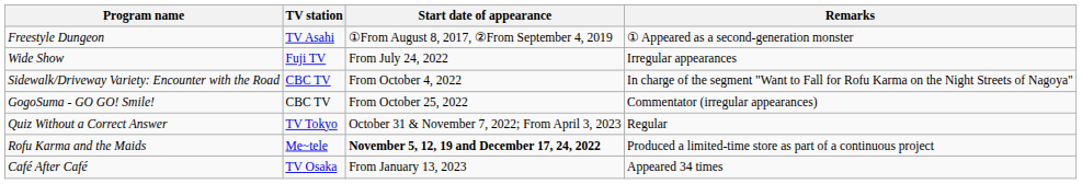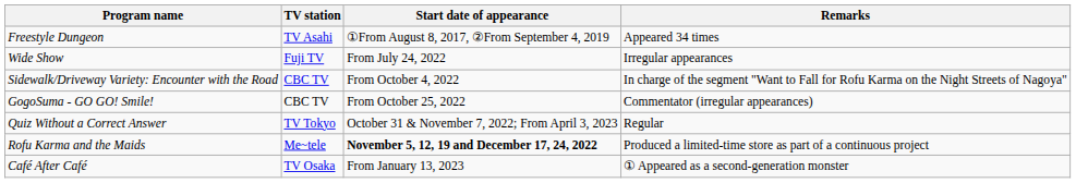 <table class="wikitable" style="font-size:small">
 <tr>
 <th>Program name</th>
 <th>TV station</th>
 <th>Start date of appearance</th>
 <th>Remarks</th>
 </tr>
 <tr>
 <td><em>Freestyle Dungeon</em></td>
 <td><a href='#'>TV Asahi</a></td>
 <td>①From August 8, 2017, ②From September 4, 2019</td>
-<td>① Appeared as a second-generation monster</td>
+<td>Appeared 34 times</td>
 </tr>
 <tr>
 <td><em>Wide Show</em></td>
 <td><a href='#'>Fuji TV</a></td>
 <td>From July 24, 2022</td>
 <td>Irregular appearances</td>
 </tr>
 <tr>
 <td><em>Sidewalk/Driveway Variety: Encounter with the Road</em></td>
 <td><a href='#'>CBC TV</a></td>
 <td>From October 4, 2022</td>
 <td>In charge of the segment "Want to Fall for Rofu Karma on the Night Streets of Nagoya"</td>
 </tr>
 <tr>
 <td><em>GogoSuma - GO GO! Smile!</em></td>
 <td>CBC TV</td>
 <td>From October 25, 2022</td>
 <td>Commentator (irregular appearances)</td>
 </tr>
 <tr>
 <td><em>Quiz Without a Correct Answer</em></td>
 <td><a href='#'>TV Tokyo</a></td>
 <td>October 31 & November 7, 2022; From April 3, 2023</td>
 <td>Regular</td>
 </tr>
 <tr>
 <td><em>Rofu Karma and the Maids</em></td>
 <td><a href='#'>Me~tele</a></td>
 <td><strong>November 5, 12, 19 and December 17, 24, 2022</strong></td>
 <td>Produced a limited-time store as part of a continuous project</td>
 </tr>
 <tr>
 <td><em>Café After Café</em></td>
 <td><a href='#'>TV Osaka</a></td>
 <td>From January 13, 2023</td>
-<td>Appeared 34 times</td>
+<td>① Appeared as a second-generation monster</td>
 </tr>
 </table>
